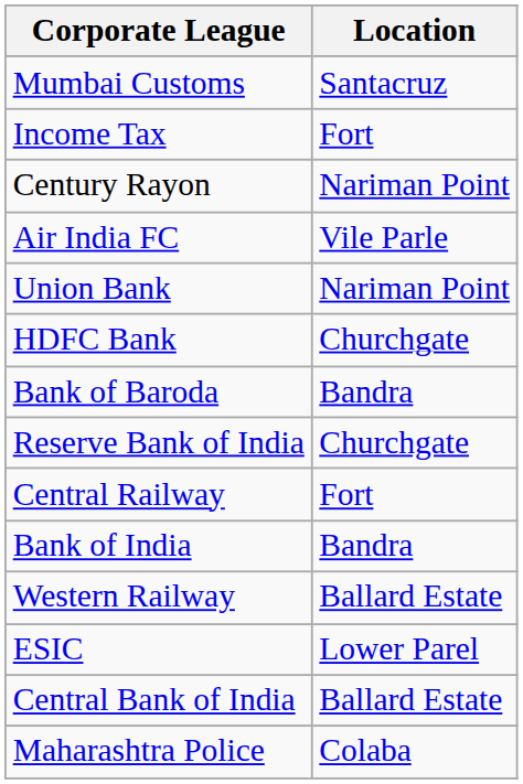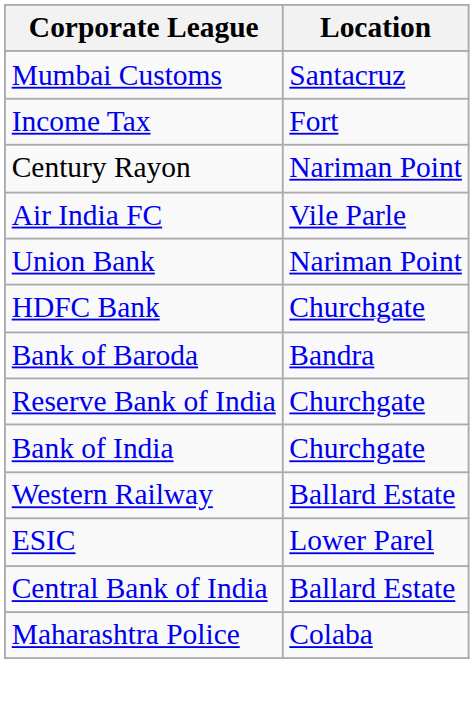 <table class="wikitable sortable">
 <tr>
 <th>Corporate League</th>
 <th>Location</th>
 </tr>
 <tr>
 <td><a href='#'>Mumbai Customs</a></td>
 <td><a href='#'>Santacruz</a></td>
 </tr>
 <tr>
 <td><a href='#'>Income Tax</a></td>
 <td><a href='#'>Fort</a></td>
 </tr>
 <tr>
 <td>Century Rayon</td>
 <td><a href='#'>Nariman Point</a></td>
 </tr>
 <tr>
 <td><a href='#'>Air India FC</a></td>
 <td><a href='#'>Vile Parle</a></td>
 </tr>
 <tr>
 <td><a href='#'>Union Bank</a></td>
 <td><a href='#'>Nariman Point</a></td>
 </tr>
 <tr>
 <td><a href='#'>HDFC Bank</a></td>
 <td><a href='#'>Churchgate</a></td>
 </tr>
 <tr>
 <td><a href='#'>Bank of Baroda</a></td>
 <td><a href='#'>Bandra</a></td>
 </tr>
 <tr>
 <td><a href='#'>Reserve Bank of India</a></td>
 <td><a href='#'>Churchgate</a></td>
 </tr>
 <tr>
-<td><a href='#'>Central Railway</a></td>
-<td><a href='#'>Fort</a></td>
-</tr>
-<tr>
 <td><a href='#'>Bank of India</a></td>
-<td><a href='#'>Bandra</a></td>
+<td><a href='#'>Churchgate</a></td>
 </tr>
 <tr>
 <td><a href='#'>Western Railway</a></td>
 <td><a href='#'>Ballard Estate</a></td>
 </tr>
 <tr>
 <td><a href='#'>ESIC</a></td>
 <td><a href='#'>Lower Parel</a></td>
 </tr>
 <tr>
 <td><a href='#'>Central Bank of India</a></td>
 <td><a href='#'>Ballard Estate</a></td>
 </tr>
 <tr>
 <td><a href='#'>Maharashtra Police</a></td>
 <td><a href='#'>Colaba</a></td>
 </tr>
 </table>
